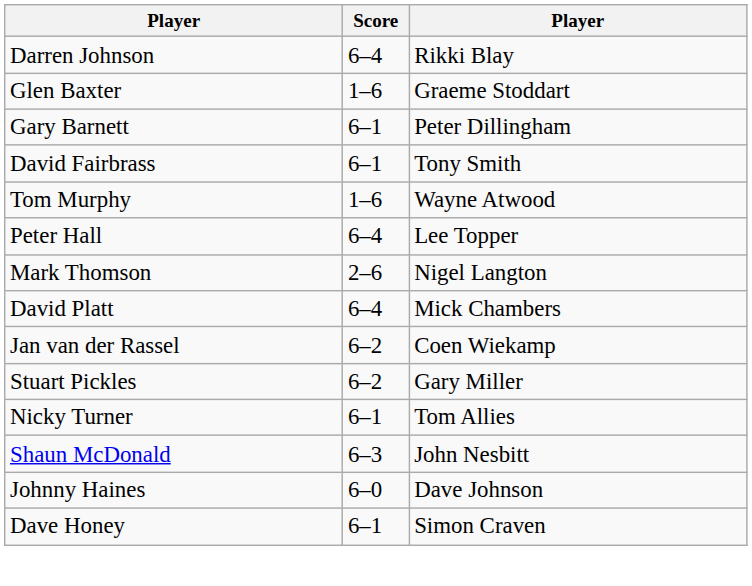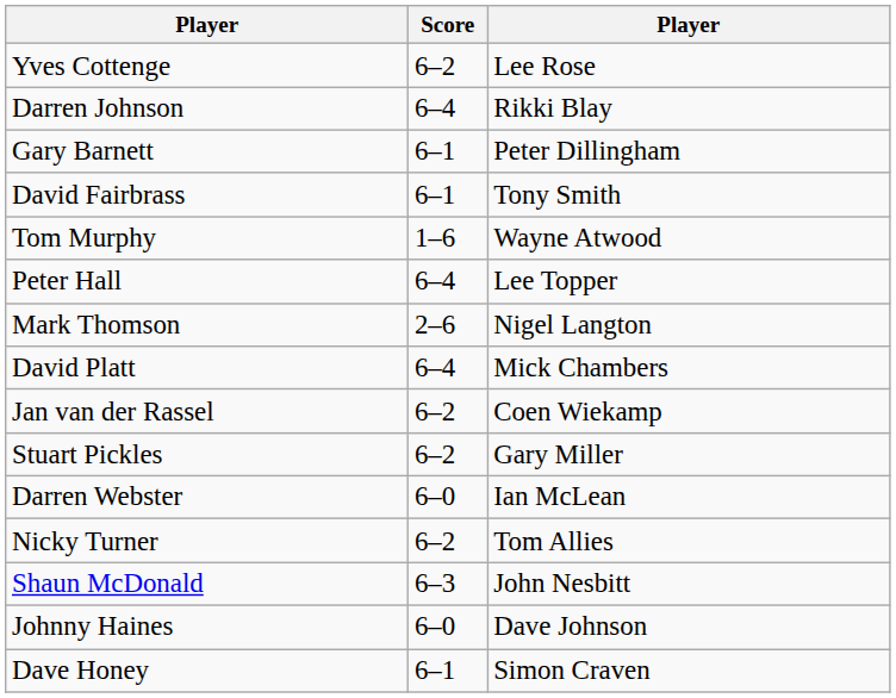 <table class="wikitable">
 <tr style="font-size:10pt;font-weight:bold">
 <th style="width:230px;">Player</th>
 <th style="width:40px;">Score</th>
 <th style="width:230px;">Player</th>
 </tr>
 <tr>
+<td> Yves Cottenge</td>
+<td>6–2</td>
+<td> Lee Rose</td>
+</tr>
+<tr>
 <td> Darren Johnson</td>
 <td>6–4</td>
 <td> Rikki Blay</td>
-</tr>
-<tr>
-<td> Glen Baxter</td>
-<td>1–6</td>
-<td> Graeme Stoddart</td>
 </tr>
 <tr>
 <td> Gary Barnett</td>
 <td>6–1</td>
 <td> Peter Dillingham</td>
 </tr>
 <tr>
 <td> David Fairbrass</td>
 <td>6–1</td>
 <td> Tony Smith</td>
 </tr>
 <tr>
 <td> Tom Murphy</td>
 <td>1–6</td>
 <td> Wayne Atwood</td>
 </tr>
 <tr>
 <td> Peter Hall</td>
 <td>6–4</td>
 <td> Lee Topper</td>
 </tr>
 <tr>
 <td> Mark Thomson</td>
 <td>2–6</td>
 <td> Nigel Langton</td>
 </tr>
 <tr>
 <td> David Platt</td>
 <td>6–4</td>
 <td> Mick Chambers</td>
 </tr>
 <tr>
 <td> Jan van der Rassel</td>
 <td>6–2</td>
 <td> Coen Wiekamp</td>
 </tr>
 <tr>
 <td> Stuart Pickles</td>
 <td>6–2</td>
 <td> Gary Miller</td>
 </tr>
 <tr>
+<td> Darren Webster</td>
+<td>6–0</td>
+<td> Ian McLean</td>
+</tr>
+<tr>
 <td> Nicky Turner</td>
-<td>6–1</td>
+<td>6–2</td>
 <td> Tom Allies</td>
 </tr>
 <tr>
 <td> <a href='#'>Shaun McDonald</a></td>
 <td>6–3</td>
 <td> John Nesbitt</td>
 </tr>
 <tr>
 <td> Johnny Haines</td>
 <td>6–0</td>
 <td> Dave Johnson</td>
 </tr>
 <tr>
 <td> Dave Honey</td>
 <td>6–1</td>
 <td> Simon Craven</td>
 </tr>
 </table>
